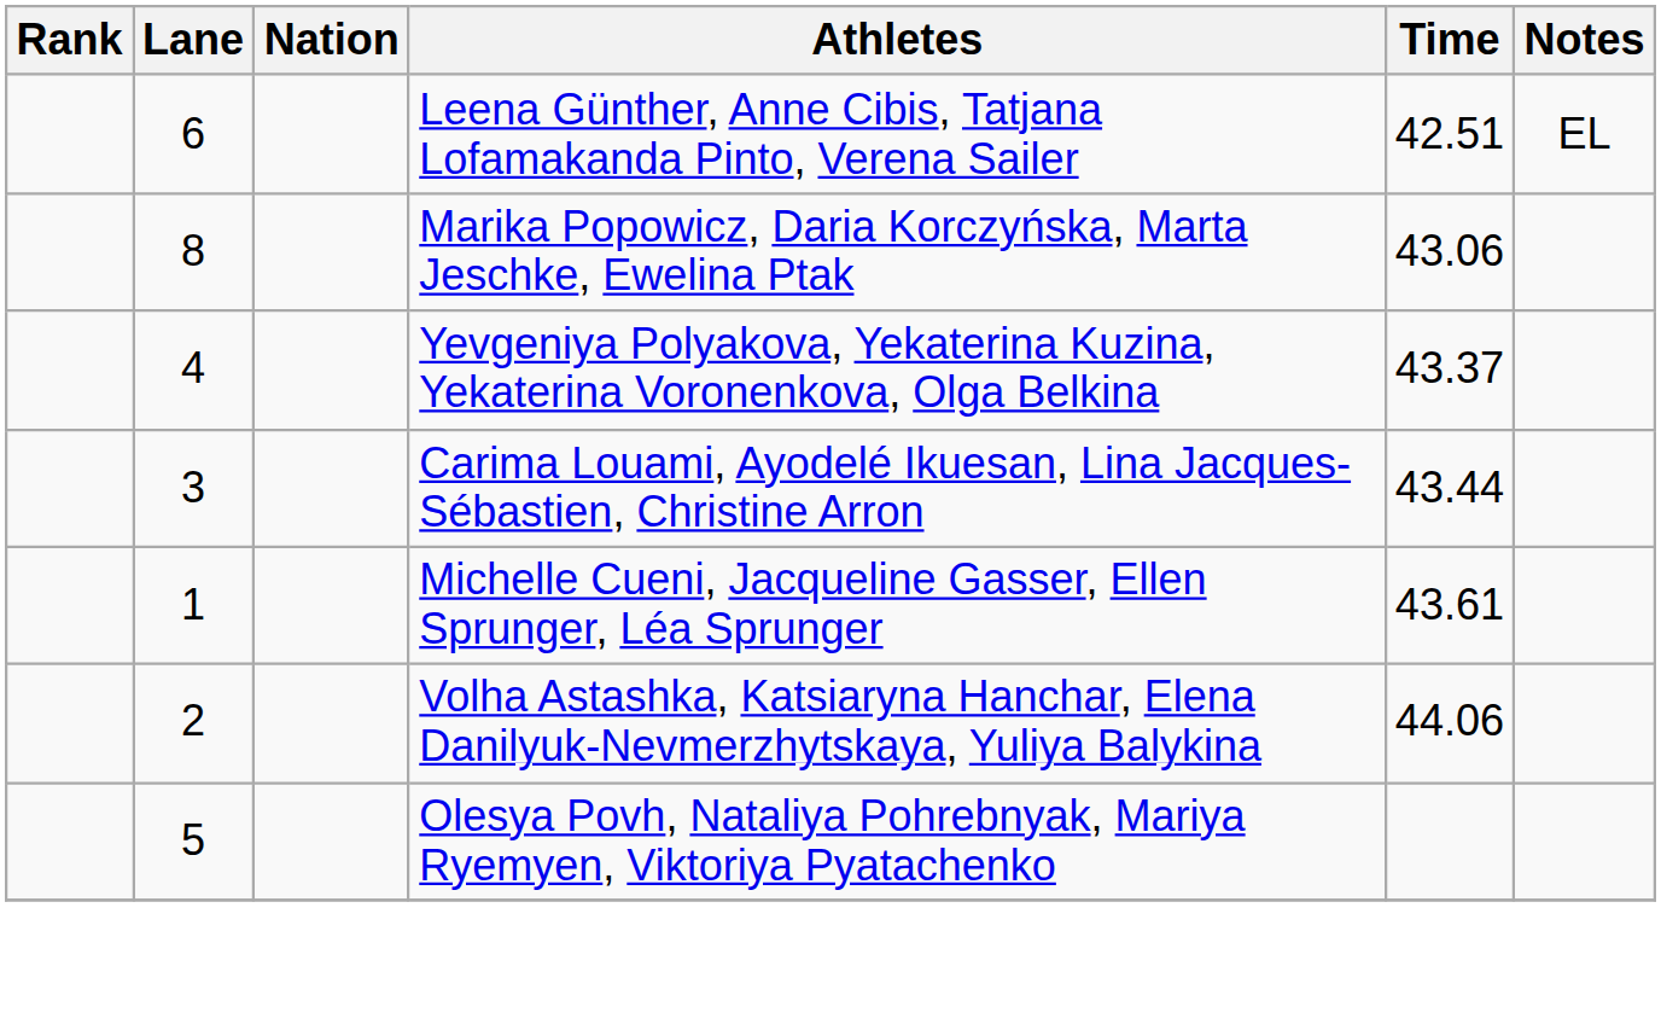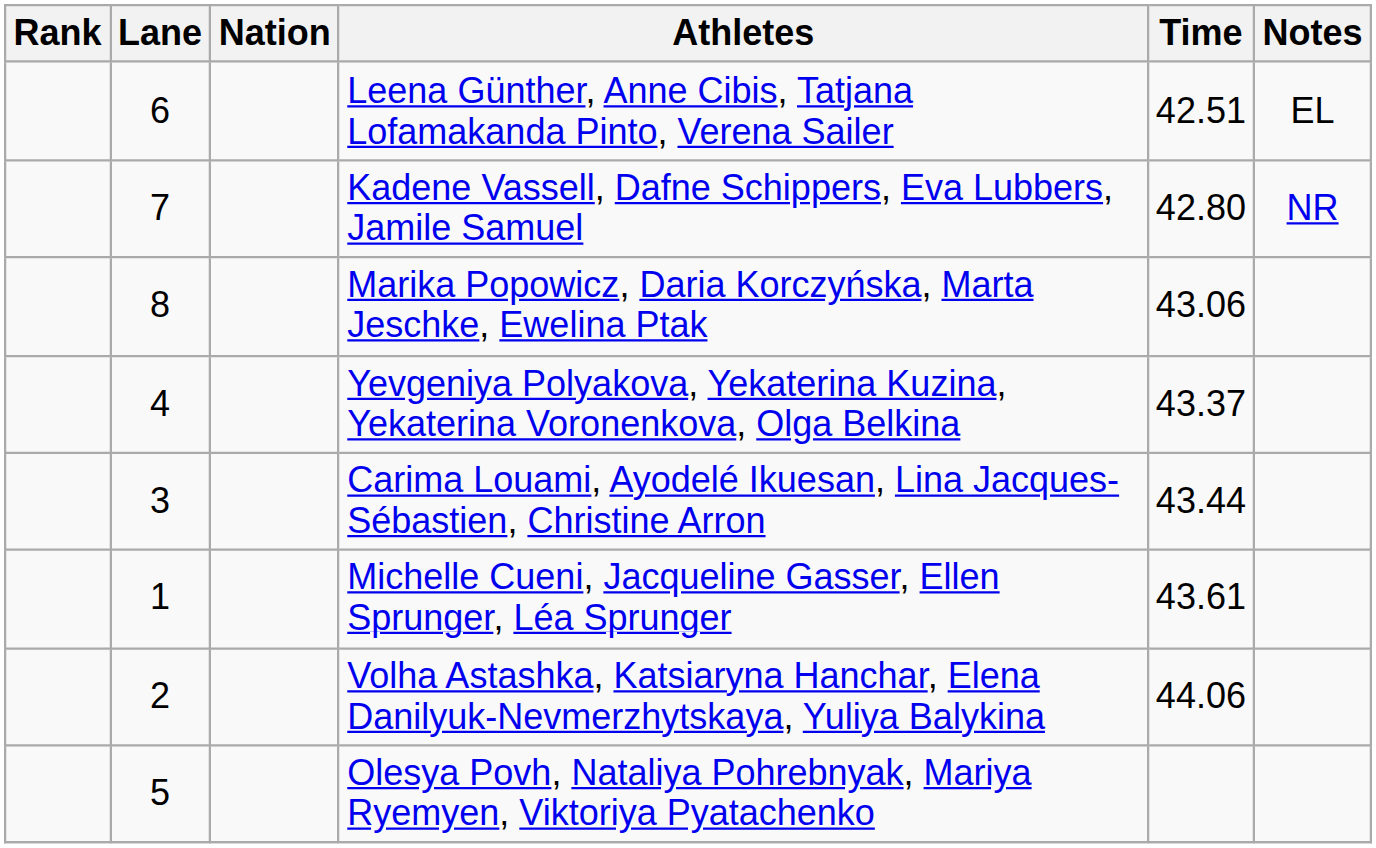 <table class="wikitable sortable" style="text-align:center">
 <tr>
 <th>Rank</th>
 <th>Lane</th>
 <th>Nation</th>
 <th>Athletes</th>
 <th>Time</th>
 <th>Notes</th>
 </tr>
 <tr>
 <td></td>
 <td>6</td>
 <td align=left></td>
 <td align=left><a href='#'>Leena Günther</a>, <a href='#'>Anne Cibis</a>, <a href='#'>Tatjana Lofamakanda Pinto</a>, <a href='#'>Verena Sailer</a></td>
 <td>42.51</td>
 <td>EL</td>
+</tr>
+<tr>
+<td></td>
+<td>7</td>
+<td align=left></td>
+<td align=left><a href='#'>Kadene Vassell</a>, <a href='#'>Dafne Schippers</a>, <a href='#'>Eva Lubbers</a>, <a href='#'>Jamile Samuel</a></td>
+<td>42.80</td>
+<td><a href='#'>NR</a></td>
 </tr>
 <tr>
 <td></td>
 <td>8</td>
 <td align=left></td>
 <td align=left><a href='#'>Marika Popowicz</a>, <a href='#'>Daria Korczyńska</a>, <a href='#'>Marta Jeschke</a>, <a href='#'>Ewelina Ptak</a></td>
 <td>43.06</td>
 <td></td>
 </tr>
 <tr>
 <td></td>
 <td>4</td>
 <td align=left></td>
 <td align=left><a href='#'>Yevgeniya Polyakova</a>, <a href='#'>Yekaterina Kuzina</a>, <a href='#'>Yekaterina Voronenkova</a>, <a href='#'>Olga Belkina</a></td>
 <td>43.37</td>
 <td></td>
 </tr>
 <tr>
 <td></td>
 <td>3</td>
 <td align=left></td>
 <td align=left><a href='#'>Carima Louami</a>, <a href='#'>Ayodelé Ikuesan</a>, <a href='#'>Lina Jacques-Sébastien</a>, <a href='#'>Christine Arron</a></td>
 <td>43.44</td>
 <td></td>
 </tr>
 <tr>
 <td></td>
 <td>1</td>
 <td align=left></td>
 <td align=left><a href='#'>Michelle Cueni</a>, <a href='#'>Jacqueline Gasser</a>, <a href='#'>Ellen Sprunger</a>, <a href='#'>Léa Sprunger</a></td>
 <td>43.61</td>
 <td></td>
 </tr>
 <tr>
 <td></td>
 <td>2</td>
 <td align=left></td>
 <td align=left><a href='#'>Volha Astashka</a>, <a href='#'>Katsiaryna Hanchar</a>, <a href='#'>Elena Danilyuk-Nevmerzhytskaya</a>, <a href='#'>Yuliya Balykina</a></td>
 <td>44.06</td>
 <td></td>
 </tr>
 <tr>
 <td></td>
 <td>5</td>
 <td align=left></td>
 <td align=left><a href='#'>Olesya Povh</a>, <a href='#'>Nataliya Pohrebnyak</a>, <a href='#'>Mariya Ryemyen</a>, <a href='#'>Viktoriya Pyatachenko</a></td>
 <td></td>
 <td></td>
 </tr>
 <tr>
 </tr>
 </table>
